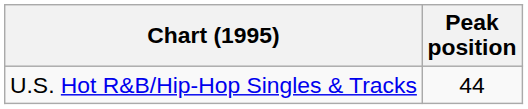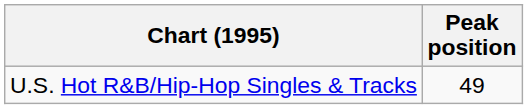 <table class="wikitable sortable">
 <tr>
 <th align="left">Chart (1995)</th>
 <th align="center">Peak<br>position</th>
 </tr>
 <tr>
 <td align="left">U.S. <a href='#'>Hot R&B/Hip-Hop Singles & Tracks</a></td>
-<td align="center">44</td>
+<td align="center">49</td>
 </tr>
 </table>
